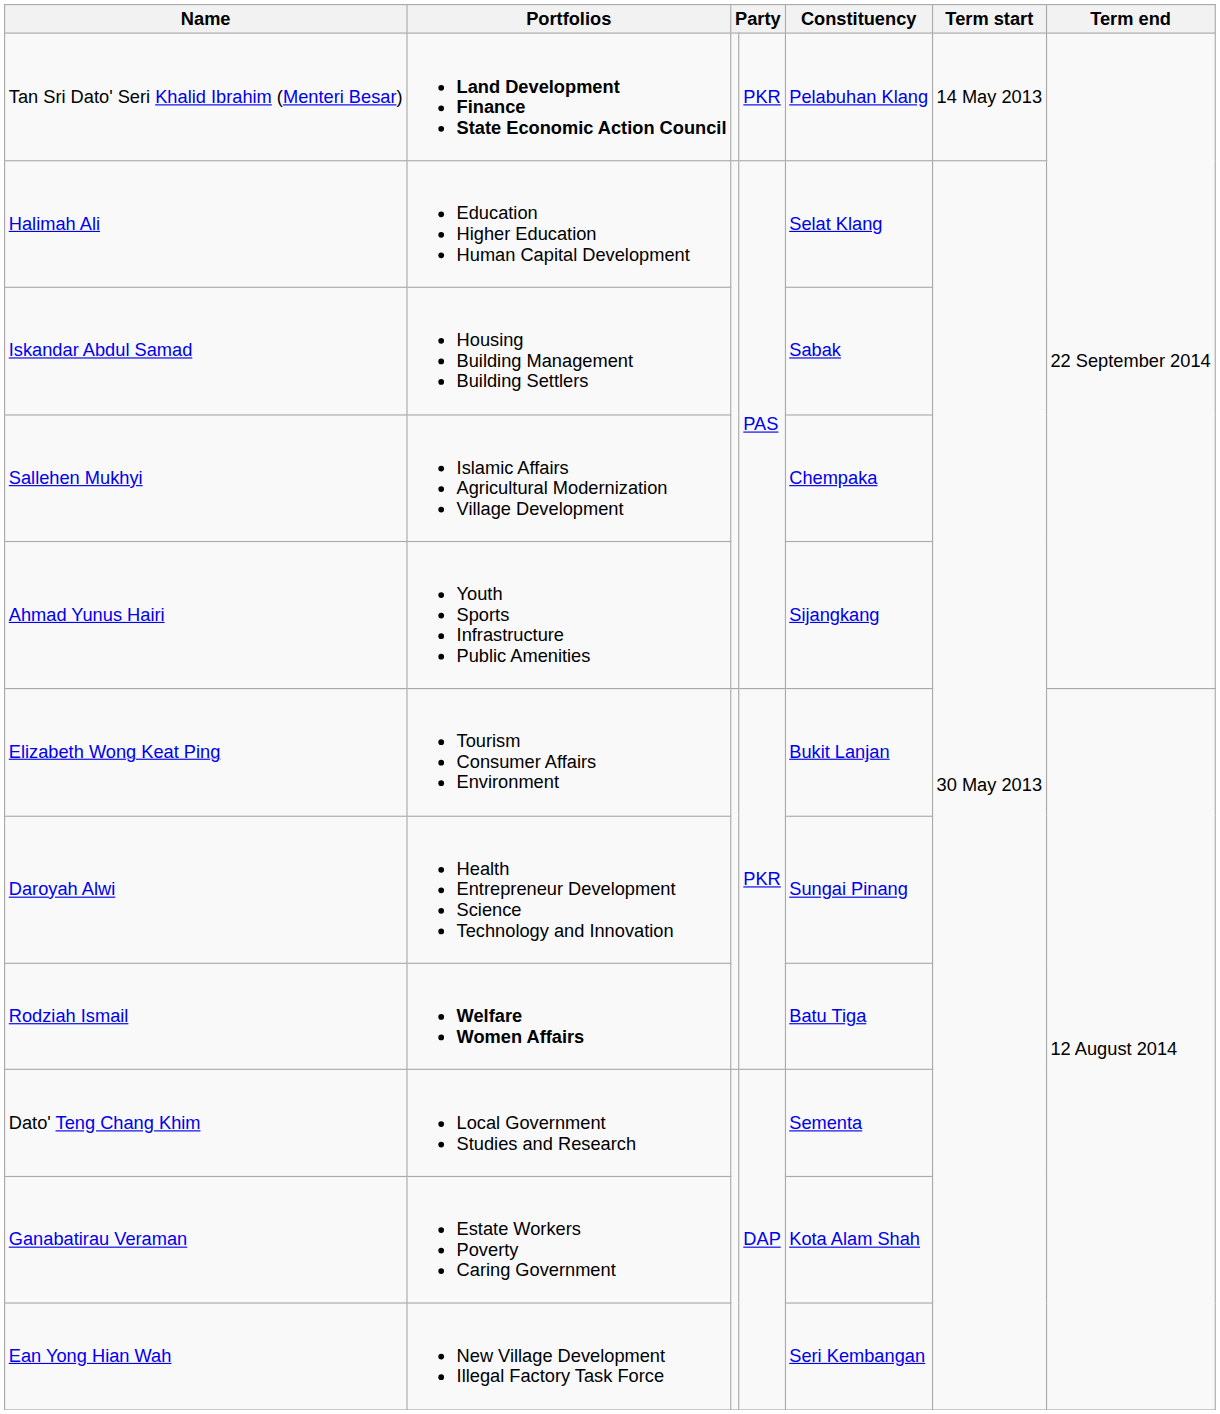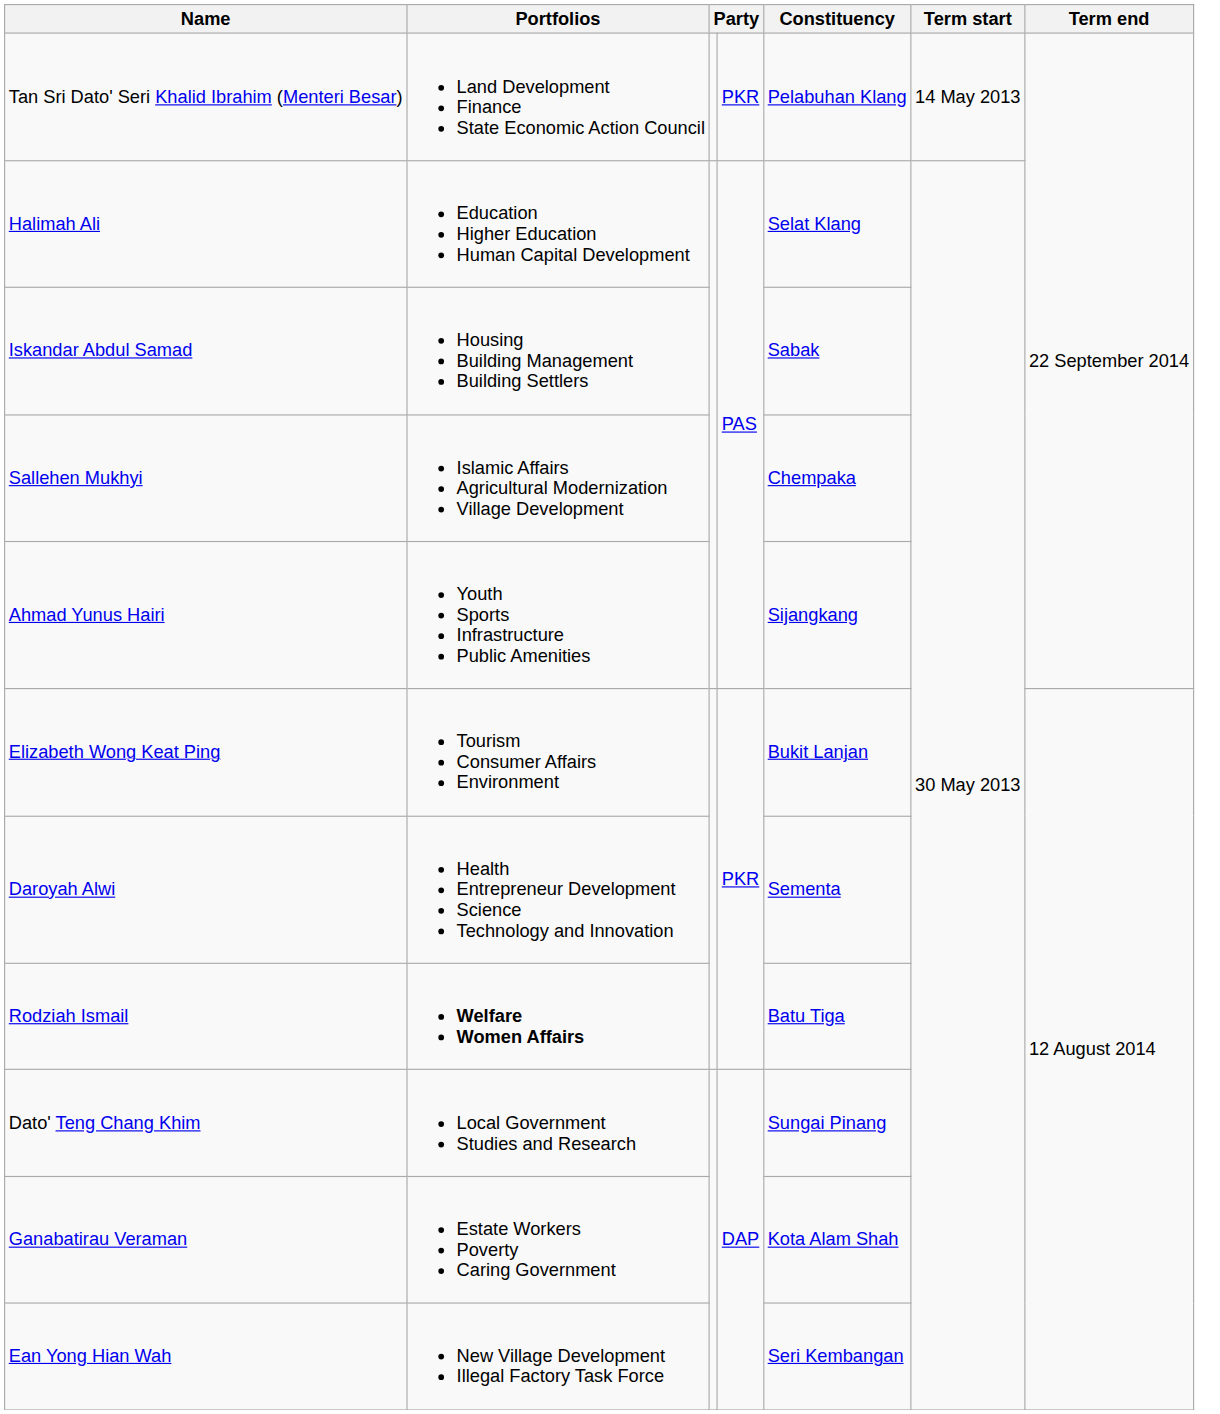 <table class="wikitable">
 <tr>
 <th>Name</th>
 <th>Portfolios</th>
 <th colspan=2>Party</th>
 <th>Constituency</th>
 <th>Term start</th>
 <th>Term end</th>
 </tr>
 <tr>
 <td>Tan Sri Dato' Seri <a href='#'>Khalid Ibrahim</a> (<a href='#'>Menteri Besar</a>)</td>
-<td><strong><br><ul><li>Land Development</li><li>Finance</li><li>State Economic Action Council</li></ul></strong></td>
+<td><br><ul><li>Land Development</li><li>Finance</li><li>State Economic Action Council</li></ul></td>
 <td bgcolor=></td>
 <td><a href='#'>PKR</a></td>
 <td><a href='#'>Pelabuhan Klang</a></td>
 <td>14 May 2013</td>
 <td rowspan="5">22 September 2014</td>
 </tr>
 <tr>
 <td><a href='#'>Halimah Ali</a></td>
 <td><br><ul><li>Education</li><li>Higher Education</li><li>Human Capital Development</li></ul></td>
 <td rowspan=4 bgcolor=></td>
 <td rowspan="4"><a href='#'>PAS</a></td>
 <td><a href='#'>Selat Klang</a></td>
 <td rowspan="10">30 May 2013</td>
 </tr>
 <tr>
 <td><a href='#'>Iskandar Abdul Samad</a></td>
 <td><br><ul><li>Housing</li><li>Building Management</li><li>Building Settlers</li></ul></td>
 <td><a href='#'>Sabak</a></td>
 </tr>
 <tr>
 <td><a href='#'>Sallehen Mukhyi</a></td>
 <td><br><ul><li>Islamic Affairs</li><li>Agricultural Modernization</li><li>Village Development</li></ul></td>
 <td><a href='#'>Chempaka</a></td>
 </tr>
 <tr>
 <td><a href='#'>Ahmad Yunus Hairi</a></td>
 <td><br><ul><li>Youth</li><li>Sports</li><li>Infrastructure</li><li>Public Amenities</li></ul></td>
 <td><a href='#'>Sijangkang</a></td>
 </tr>
 <tr>
 <td><a href='#'>Elizabeth Wong Keat Ping</a></td>
 <td><br><ul><li>Tourism</li><li>Consumer Affairs</li><li>Environment</li></ul></td>
 <td rowspan=3  bgcolor=></td>
 <td rowspan="3"><a href='#'>PKR</a></td>
 <td><a href='#'>Bukit Lanjan</a></td>
 <td rowspan="6">12 August 2014</td>
 </tr>
 <tr>
 <td><a href='#'>Daroyah Alwi</a></td>
 <td><br><ul><li>Health</li><li>Entrepreneur Development</li><li>Science</li><li>Technology and Innovation</li></ul></td>
-<td><a href='#'>Sungai Pinang</a></td>
+<td><a href='#'>Sementa</a></td>
 </tr>
 <tr>
 <td><a href='#'>Rodziah Ismail</a></td>
 <td><strong><br><ul><li>Welfare</li><li>Women Affairs</li></ul></strong></td>
 <td><a href='#'>Batu Tiga</a></td>
 </tr>
 <tr>
 <td>Dato' <a href='#'>Teng Chang Khim</a></td>
 <td><br><ul><li>Local Government</li><li>Studies and Research</li></ul></td>
 <td rowspan=3 bgcolor=></td>
 <td rowspan="3"><a href='#'>DAP</a></td>
-<td><a href='#'>Sementa</a></td>
+<td><a href='#'>Sungai Pinang</a></td>
 </tr>
 <tr>
 <td><a href='#'>Ganabatirau Veraman</a></td>
 <td><br><ul><li>Estate Workers</li><li>Poverty</li><li>Caring Government</li></ul></td>
 <td><a href='#'>Kota Alam Shah</a></td>
 </tr>
 <tr>
 <td><a href='#'>Ean Yong Hian Wah</a></td>
 <td><br><ul><li>New Village Development</li><li>Illegal Factory Task Force</li></ul></td>
 <td><a href='#'>Seri Kembangan</a></td>
 </tr>
 <tr>
 </tr>
 </table>
